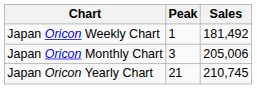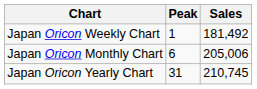 <table class="wikitable sortable">
 <tr>
 <th>Chart</th>
 <th>Peak</th>
 <th>Sales</th>
 </tr>
 <tr>
 <td>Japan <em><a href='#'>Oricon</a></em> Weekly Chart</td>
 <td>1</td>
 <td>181,492</td>
 </tr>
 <tr>
 <td>Japan <em><a href='#'>Oricon</a></em> Monthly Chart</td>
-<td>3</td>
+<td>6</td>
 <td>205,006</td>
 </tr>
 <tr>
 <td>Japan <em>Oricon</em> Yearly Chart</td>
-<td>21</td>
+<td>31</td>
 <td>210,745</td>
 </tr>
 </table>
